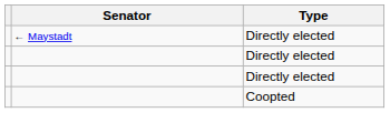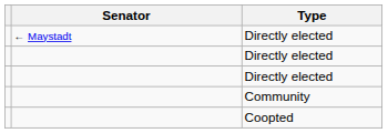 <table class="sortable wikitable" style="text-align:left; font-size:90%">
 <tr>
 <th></th>
 <th style="width:250px;">Senator</th>
 <th style="width:150px;">Type</th>
 </tr>
 <tr>
 <td></td>
 <td> <small>← <a href='#'>Maystadt</a></small></td>
 <td>Directly elected</td>
 </tr>
 <tr>
 <td></td>
 <td></td>
 <td>Directly elected</td>
 </tr>
 <tr>
 <td></td>
 <td></td>
 <td>Directly elected</td>
 </tr>
 <tr>
 <td></td>
 <td></td>
+<td>Community</td>
+</tr>
+<tr>
+<td></td>
+<td></td>
 <td>Coopted</td>
 </tr>
 </table>
